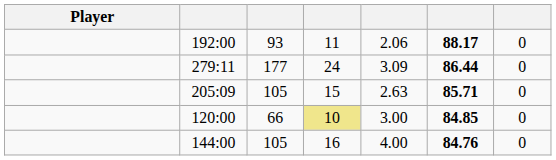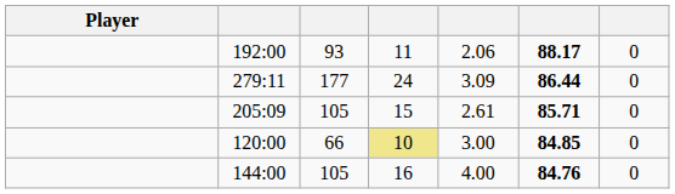 <table class="wikitable sortable" style="text-align:center;">
 <tr>
 <th width="170px">Player</th>
 <th width="60px"></th>
 <th width="50px"></th>
 <th width="50px"></th>
 <th width="60px"></th>
 <th width="60px"></th>
 <th width="50px"></th>
 </tr>
 <tr>
 <td align="left"> </td>
 <td>192:00</td>
 <td>93</td>
 <td>11</td>
 <td>2.06</td>
 <td><strong>88.17</strong></td>
 <td>0</td>
 </tr>
 <tr>
 <td align="left"> </td>
 <td>279:11</td>
 <td>177</td>
 <td>24</td>
 <td>3.09</td>
 <td><strong>86.44</strong></td>
 <td>0</td>
 </tr>
 <tr>
 <td align="left"> </td>
 <td>205:09</td>
 <td>105</td>
 <td>15</td>
-<td>2.63</td>
+<td>2.61</td>
 <td><strong>85.71</strong></td>
 <td>0</td>
 </tr>
 <tr>
 <td align="left"> </td>
 <td>120:00</td>
 <td>66</td>
 <td style="background: khaki;">10</td>
 <td>3.00</td>
 <td><strong>84.85</strong></td>
 <td>0</td>
 </tr>
 <tr>
 <td align="left"> </td>
 <td>144:00</td>
 <td>105</td>
 <td>16</td>
 <td>4.00</td>
 <td><strong>84.76</strong></td>
 <td>0</td>
 </tr>
 </table>
